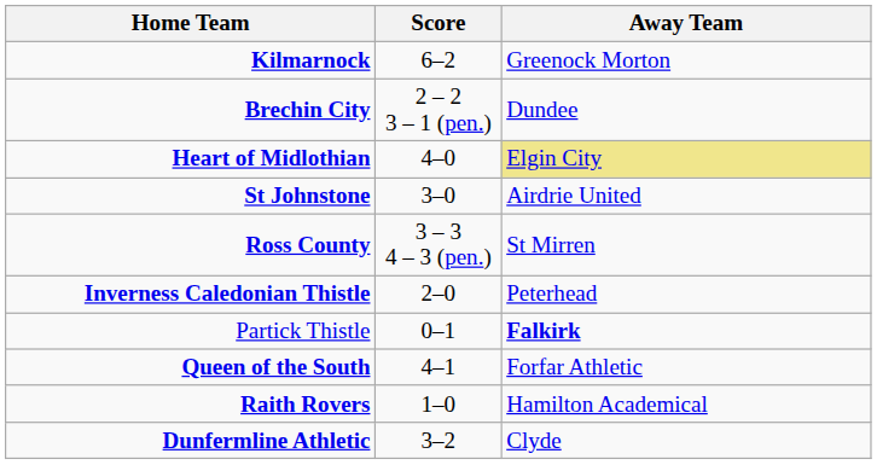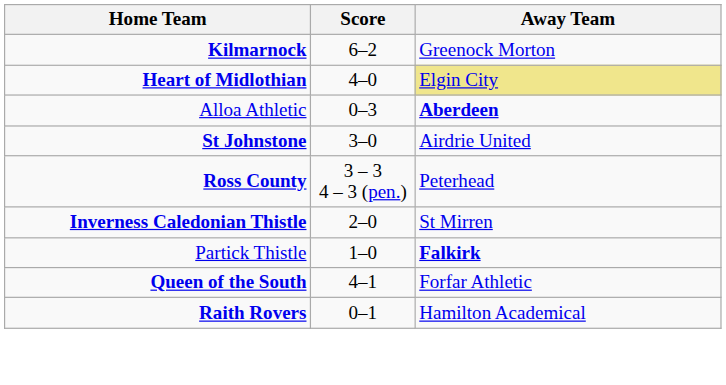 <table class="wikitable" style="border-collapse: collapse;">
 <tr>
 <th align="right" width="250">Home Team</th>
 <th align="center" width="80"> Score </th>
 <th align="left" width="250">Away Team</th>
 </tr>
 <tr>
 <td style="text-align: right;"><strong><a href='#'>Kilmarnock</a></strong></td>
 <td style="text-align: center;">6–2</td>
 <td style="text-align: left;"><a href='#'>Greenock Morton</a></td>
 </tr>
 <tr>
-<td style="text-align: right;"><strong><a href='#'>Brechin City</a></strong></td>
-<td style="text-align: center;">2 – 2 <br> 3 – 1 (<a href='#'>pen.</a>)</td>
-<td style="text-align: left;"><a href='#'>Dundee</a></td>
-</tr>
-<tr>
 <td style="text-align: right;"><strong><a href='#'>Heart of Midlothian</a></strong></td>
 <td style="text-align: center;">4–0</td>
 <td style="background: khaki; text-align: left;"><a href='#'>Elgin City</a></td>
+</tr>
+<tr>
+<td style="text-align: right;"><a href='#'>Alloa Athletic</a></td>
+<td style="text-align: center;">0–3</td>
+<td style="text-align: left;"><strong><a href='#'>Aberdeen</a></strong></td>
 </tr>
 <tr>
 <td style="text-align: right;"><strong><a href='#'>St Johnstone</a></strong></td>
 <td style="text-align: center;">3–0</td>
 <td style="text-align: left;"><a href='#'>Airdrie United</a></td>
 </tr>
 <tr>
 <td style="text-align: right;"><strong><a href='#'>Ross County</a></strong></td>
 <td style="text-align: center;">3 – 3 <br> 4 – 3 (<a href='#'>pen.</a>)</td>
-<td style="text-align: left;"><a href='#'>St Mirren</a></td>
+<td style="text-align: left;"><a href='#'>Peterhead</a></td>
 </tr>
 <tr>
 <td style="text-align: right;"><strong><a href='#'>Inverness Caledonian Thistle</a></strong></td>
 <td style="text-align: center;">2–0</td>
-<td style="text-align: left;"><a href='#'>Peterhead</a></td>
+<td style="text-align: left;"><a href='#'>St Mirren</a></td>
 </tr>
 <tr>
 <td style="text-align: right;"><a href='#'>Partick Thistle</a></td>
-<td style="text-align: center;">0–1</td>
+<td style="text-align: center;">1–0</td>
 <td style="text-align: left;"><strong><a href='#'>Falkirk</a></strong></td>
 </tr>
 <tr>
 <td style="text-align: right;"><strong><a href='#'>Queen of the South</a></strong></td>
 <td style="text-align: center;">4–1</td>
 <td style="text-align: left;"><a href='#'>Forfar Athletic</a></td>
 </tr>
 <tr>
 <td style="text-align: right;"><strong><a href='#'>Raith Rovers</a></strong></td>
-<td style="text-align: center;">1–0</td>
+<td style="text-align: center;">0–1</td>
 <td style="text-align: left;"><a href='#'>Hamilton Academical</a></td>
 </tr>
-<tr>
-<td style="text-align: right;"><strong><a href='#'>Dunfermline Athletic</a></strong></td>
-<td style="text-align: center;">3–2</td>
-<td style="text-align: left;"><a href='#'>Clyde</a></td>
-</tr>
 </table>
